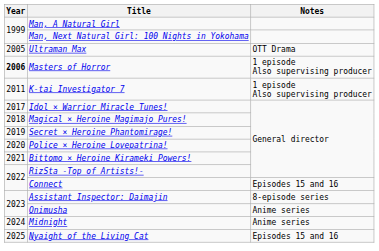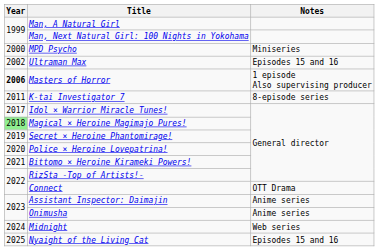 <table class="wikitable">
 <tr>
 <th>Year</th>
 <th>Title</th>
 <th>Notes</th>
 </tr>
 <tr>
 <td rowspan=2>1999</td>
 <td><em><a href='#'>Man, A Natural Girl</a></em></td>
 <td></td>
 </tr>
 <tr>
 <td><em><a href='#'>Man, Next Natural Girl: 100 Nights in Yokohama</a></em></td>
 <td></td>
 </tr>
 <tr>
-<td>2005</td>
+<td>2000</td>
+<td><em><a href='#'>MPD Psycho</a></em></td>
+<td>Miniseries</td>
+</tr>
+<tr>
+<td>2002</td>
 <td><em><a href='#'>Ultraman Max</a></em></td>
-<td>OTT Drama</td>
+<td>Episodes 15 and 16</td>
 </tr>
 <tr>
 <td><strong>2006</strong></td>
 <td><em><a href='#'>Masters of Horror</a></em></td>
 <td>1 episode<br>Also supervising producer</td>
 </tr>
 <tr>
 <td>2011</td>
 <td><em><a href='#'>K-tai Investigator 7</a></em></td>
-<td>1 episode<br>Also supervising producer</td>
+<td>8-episode series</td>
 </tr>
 <tr>
 <td>2017</td>
 <td><em><a href='#'>Idol × Warrior Miracle Tunes!</a></em></td>
 <td rowspan=6>General director</td>
 </tr>
 <tr>
-<td>2018</td>
+<td style="background: lightgreen;">2018</td>
 <td><em><a href='#'>Magical × Heroine Magimajo Pures!</a></em></td>
 </tr>
 <tr>
 <td>2019</td>
 <td><em><a href='#'>Secret × Heroine Phantomirage!</a></em></td>
 </tr>
 <tr>
 <td>2020</td>
 <td><em><a href='#'>Police × Heroine Lovepatrina!</a></em></td>
 </tr>
 <tr>
 <td>2021</td>
 <td><em><a href='#'>Bittomo × Heroine Kirameki Powers!</a></em></td>
 </tr>
 <tr>
 <td rowspan=2>2022</td>
 <td><em><a href='#'>RizSta -Top of Artists!-</a></em></td>
 </tr>
 <tr>
 <td><em><a href='#'>Connect</a></em></td>
-<td>Episodes 15 and 16</td>
+<td>OTT Drama</td>
 </tr>
 <tr>
 <td rowspan=2>2023</td>
 <td><em><a href='#'>Assistant Inspector: Daimajin</a></em></td>
-<td>8-episode series</td>
+<td>Anime series</td>
 </tr>
 <tr>
 <td><em><a href='#'>Onimusha</a></em></td>
 <td>Anime series</td>
 </tr>
 <tr>
 <td>2024</td>
 <td><em><a href='#'>Midnight</a></em></td>
-<td>Anime series</td>
+<td>Web series</td>
 </tr>
 <tr>
 <td>2025</td>
 <td><em><a href='#'>Nyaight of the Living Cat</a></em></td>
 <td>Episodes 15 and 16</td>
 </tr>
 </table>
